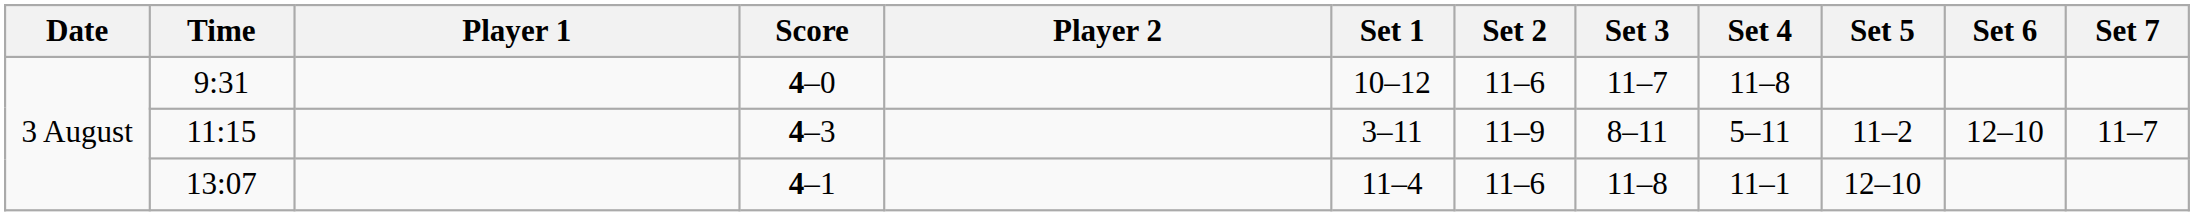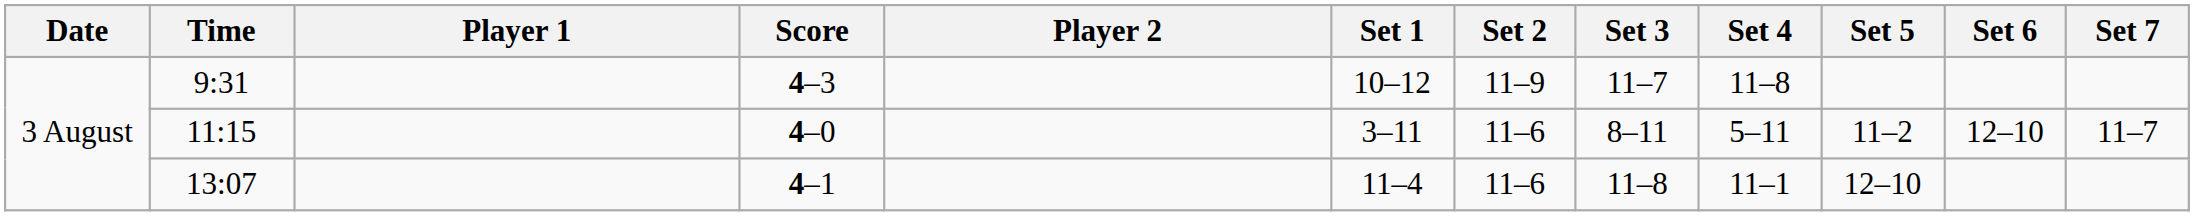 <table class="wikitable" style="text-align: center; font-size:90% ">
 <tr>
 <th width="60">Date</th>
 <th width="60">Time</th>
 <th align="right" width="200">Player 1</th>
 <th width="60">Score</th>
 <th align="left" width="200">Player 2</th>
 <th width="50">Set 1</th>
 <th width="50">Set 2</th>
 <th width="50">Set 3</th>
 <th width="50">Set 4</th>
 <th width="50">Set 5</th>
 <th width="50">Set 6</th>
 <th width="50">Set 7</th>
 </tr>
 <tr>
 <td rowspan=3>3 August</td>
 <td>9:31</td>
 <td align=left><strong></strong></td>
-<td align=center><strong>4</strong>–0</td>
+<td align=center><strong>4</strong>–3</td>
 <td align=left></td>
 <td>10–12</td>
-<td>11–6</td>
+<td>11–9</td>
 <td>11–7</td>
 <td>11–8</td>
 <td></td>
 <td></td>
 <td></td>
 </tr>
 <tr>
 <td>11:15</td>
 <td align=left><strong></strong></td>
-<td align=center><strong>4</strong>–3</td>
+<td align=center><strong>4</strong>–0</td>
 <td align=left></td>
 <td>3–11</td>
-<td>11–9</td>
+<td>11–6</td>
 <td>8–11</td>
 <td>5–11</td>
 <td>11–2</td>
 <td>12–10</td>
 <td>11–7</td>
 </tr>
 <tr>
 <td>13:07</td>
 <td align=left><strong></strong></td>
 <td align=center><strong>4</strong>–1</td>
 <td align=left></td>
 <td>11–4</td>
 <td>11–6</td>
 <td>11–8</td>
 <td>11–1</td>
 <td>12–10</td>
 <td></td>
 <td></td>
 </tr>
 </table>
